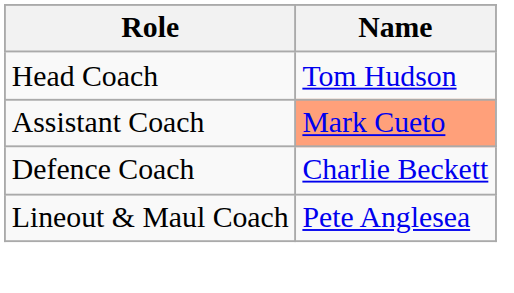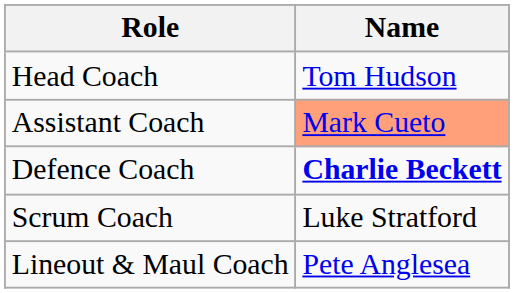 <table class="wikitable">
 <tr>
 <th>Role</th>
 <th>Name</th>
 </tr>
 <tr>
 <td>Head Coach</td>
 <td> <a href='#'>Tom Hudson</a></td>
 </tr>
 <tr>
 <td>Assistant Coach</td>
 <td style="background: lightsalmon;"> <a href='#'>Mark Cueto</a></td>
 </tr>
 <tr>
 <td>Defence Coach</td>
-<td> <a href='#'>Charlie Beckett</a></td>
+<td><strong> <a href='#'>Charlie Beckett</a></strong></td>
+</tr>
+<tr>
+<td>Scrum Coach</td>
+<td> Luke Stratford</td>
 </tr>
 <tr>
 <td>Lineout & Maul Coach</td>
 <td> <a href='#'>Pete Anglesea</a></td>
 </tr>
 </table>
